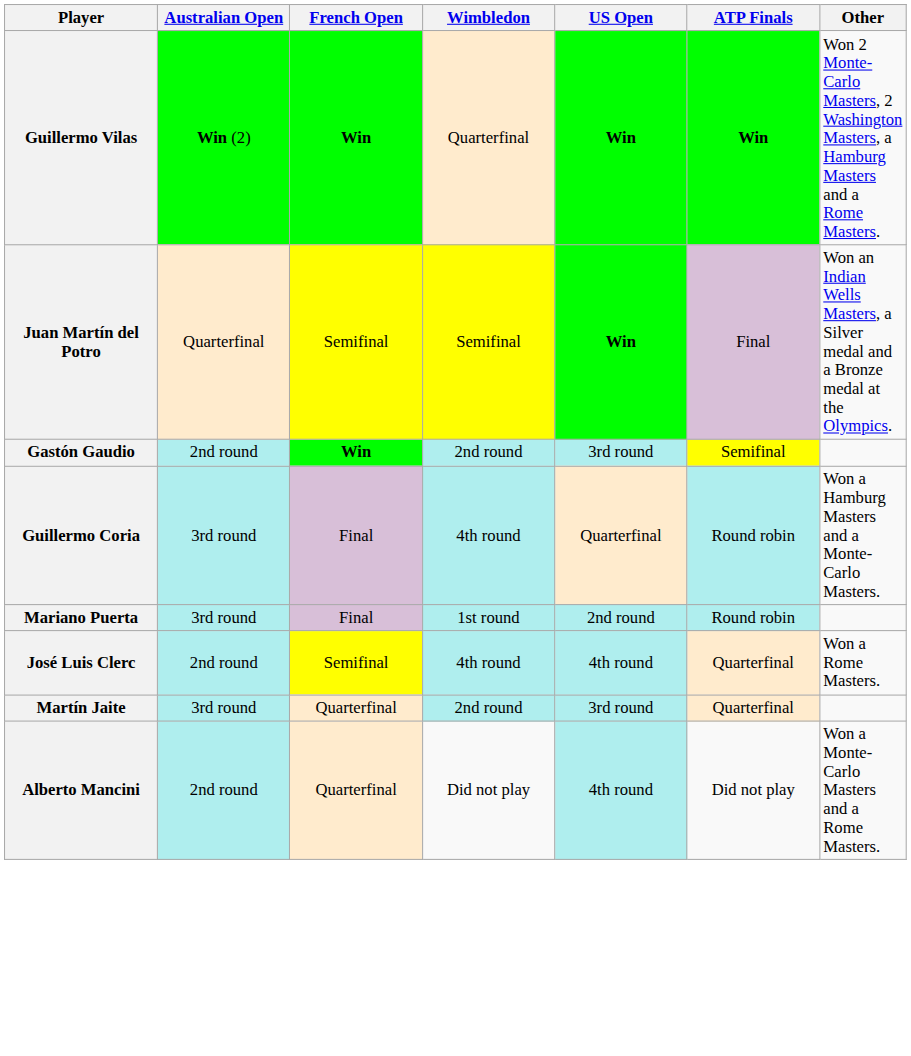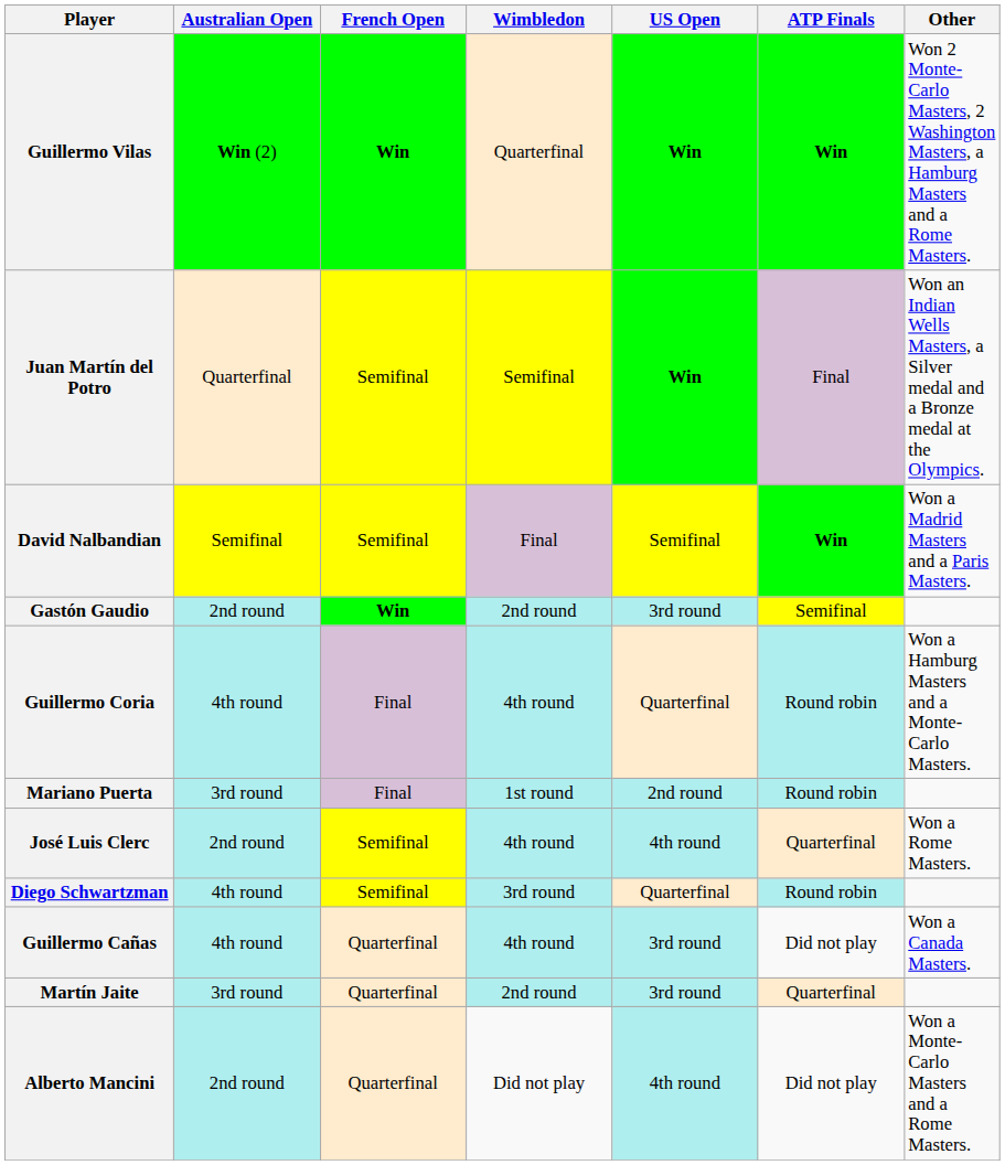 <table class="wikitable plainrowheaders" style=text-align:center>
 <tr>
 <th width="140">Player</th>
 <th width="120"><a href='#'>Australian Open</a></th>
 <th width="120"><a href='#'>French Open</a></th>
 <th width="120"><a href='#'>Wimbledon</a></th>
 <th width="120"><a href='#'>US Open</a></th>
 <th width="120"><a href='#'>ATP Finals</a></th>
 <th>Other</th>
 </tr>
 <tr>
 <th scope="row">Guillermo Vilas</th>
 <td bgcolor="lime"><strong>Win</strong> (2)</td>
 <td bgcolor="lime"><strong>Win</strong></td>
 <td bgcolor="ffebcd">Quarterfinal</td>
 <td bgcolor="lime"><strong>Win</strong></td>
 <td bgcolor="lime"><strong>Win</strong></td>
 <td align="left">Won 2 <a href='#'>Monte-Carlo Masters</a>, 2 <a href='#'>Washington Masters</a>, a <a href='#'>Hamburg Masters</a> and a <a href='#'>Rome Masters</a>.</td>
 </tr>
 <tr>
 <th scope="row">Juan Martín del Potro</th>
 <td bgcolor="ffebcd">Quarterfinal</td>
 <td bgcolor="yellow">Semifinal</td>
 <td bgcolor="yellow">Semifinal</td>
 <td bgcolor="lime"><strong>Win</strong></td>
 <td bgcolor="thistle">Final</td>
 <td align="left">Won an <a href='#'>Indian Wells Masters</a>, a Silver medal and a Bronze medal at the <a href='#'>Olympics</a>.</td>
 </tr>
 <tr>
+<th scope="row">David Nalbandian</th>
+<td bgcolor="yellow">Semifinal</td>
+<td bgcolor="yellow">Semifinal</td>
+<td bgcolor="thistle">Final</td>
+<td bgcolor="yellow">Semifinal</td>
+<td bgcolor="lime"><strong>Win</strong></td>
+<td align="left">Won a <a href='#'>Madrid Masters</a> and a <a href='#'>Paris Masters</a>.</td>
+</tr>
+<tr>
 <th scope="row">Gastón Gaudio</th>
 <td bgcolor="afeeee">2nd round</td>
 <td bgcolor="lime"><strong>Win</strong></td>
 <td bgcolor="afeeee">2nd round</td>
 <td bgcolor="afeeee">3rd round</td>
 <td bgcolor="yellow">Semifinal</td>
 <td></td>
 </tr>
 <tr>
 <th scope="row">Guillermo Coria</th>
-<td bgcolor="afeeee">3rd round</td>
+<td bgcolor="afeeee">4th round</td>
 <td bgcolor="thistle">Final</td>
 <td bgcolor="afeeee">4th round</td>
 <td bgcolor="ffebcd">Quarterfinal</td>
 <td bgcolor="afeeee">Round robin</td>
 <td align="left">Won a Hamburg Masters and a Monte-Carlo Masters.</td>
 </tr>
 <tr>
 <th scope="row">Mariano Puerta</th>
 <td bgcolor="afeeee">3rd round</td>
 <td bgcolor="thistle">Final</td>
 <td bgcolor="afeeee">1st round</td>
 <td bgcolor="afeeee">2nd round</td>
 <td bgcolor="afeeee">Round robin</td>
 <td></td>
 </tr>
 <tr>
 <th scope="row">José Luis Clerc</th>
 <td bgcolor="afeeee">2nd round</td>
 <td bgcolor="yellow">Semifinal</td>
 <td bgcolor="afeeee">4th round</td>
 <td bgcolor="afeeee">4th round</td>
 <td bgcolor="ffebcd">Quarterfinal</td>
 <td align="left">Won a Rome Masters.</td>
 </tr>
 <tr>
+<th scope="row"><a href='#'>Diego Schwartzman</a></th>
+<td bgcolor="afeeee">4th round</td>
+<td bgcolor="yellow">Semifinal</td>
+<td bgcolor="afeeee">3rd round</td>
+<td bgcolor="ffebcd">Quarterfinal</td>
+<td bgcolor="afeeee">Round robin</td>
+<td></td>
+</tr>
+<tr>
+<th scope="row">Guillermo Cañas</th>
+<td bgcolor="afeeee">4th round</td>
+<td bgcolor="ffebcd">Quarterfinal</td>
+<td bgcolor="afeeee">4th round</td>
+<td bgcolor="afeeee">3rd round</td>
+<td>Did not play</td>
+<td align="left">Won a <a href='#'>Canada Masters</a>.</td>
+</tr>
+<tr>
 <th scope="row">Martín Jaite</th>
 <td bgcolor="afeeee">3rd round</td>
 <td bgcolor="ffebcd">Quarterfinal</td>
 <td bgcolor="afeeee">2nd round</td>
 <td bgcolor="afeeee">3rd round</td>
 <td bgcolor="ffebcd">Quarterfinal</td>
 <td></td>
 </tr>
 <tr>
 <th scope="row">Alberto Mancini</th>
 <td bgcolor="afeeee">2nd round</td>
 <td bgcolor="ffebcd">Quarterfinal</td>
 <td>Did not play</td>
 <td bgcolor="afeeee">4th round</td>
 <td>Did not play</td>
 <td align="left">Won a Monte-Carlo Masters and a Rome Masters.</td>
 </tr>
 </table>
